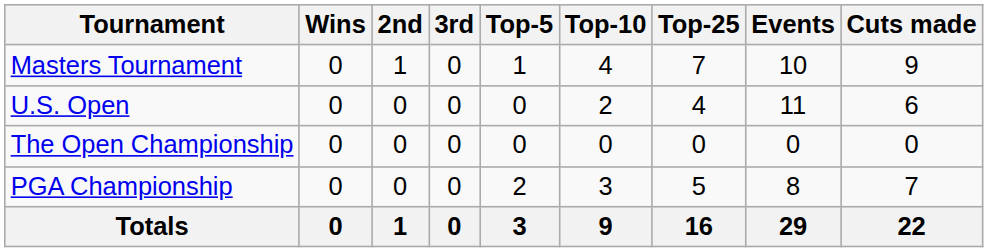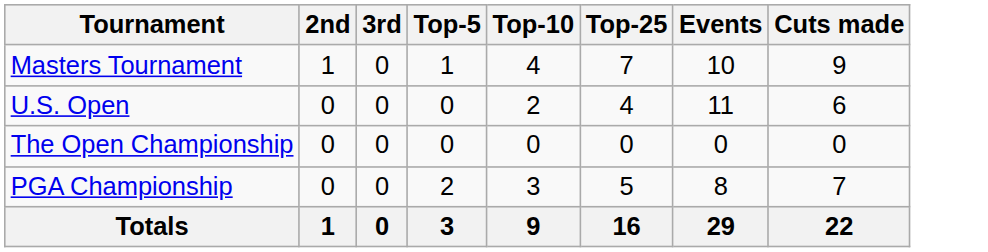 <table class=wikitable style=text-align:center>
 <tr>
 <th>Tournament</th>
-<th>Wins</th>
 <th>2nd</th>
 <th>3rd</th>
 <th>Top-5</th>
 <th>Top-10</th>
 <th>Top-25</th>
 <th>Events</th>
 <th>Cuts made</th>
 </tr>
 <tr>
 <td align=left><a href='#'>Masters Tournament</a></td>
-<td>0</td>
 <td>1</td>
 <td>0</td>
 <td>1</td>
 <td>4</td>
 <td>7</td>
 <td>10</td>
 <td>9</td>
 </tr>
 <tr>
 <td align=left><a href='#'>U.S. Open</a></td>
-<td>0</td>
 <td>0</td>
 <td>0</td>
 <td>0</td>
 <td>2</td>
 <td>4</td>
 <td>11</td>
 <td>6</td>
 </tr>
 <tr>
 <td align=left><a href='#'>The Open Championship</a></td>
 <td>0</td>
 <td>0</td>
 <td>0</td>
 <td>0</td>
 <td>0</td>
 <td>0</td>
 <td>0</td>
-<td>0</td>
 </tr>
 <tr>
 <td align=left><a href='#'>PGA Championship</a></td>
-<td>0</td>
 <td>0</td>
 <td>0</td>
 <td>2</td>
 <td>3</td>
 <td>5</td>
 <td>8</td>
 <td>7</td>
 </tr>
 <tr>
 <th>Totals</th>
-<th>0</th>
 <th>1</th>
 <th>0</th>
 <th>3</th>
 <th>9</th>
 <th>16</th>
 <th>29</th>
 <th>22</th>
 </tr>
 </table>
